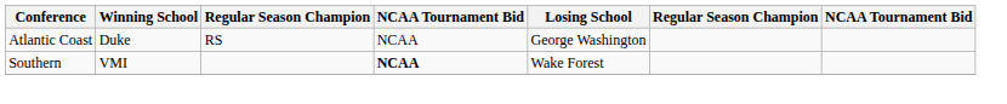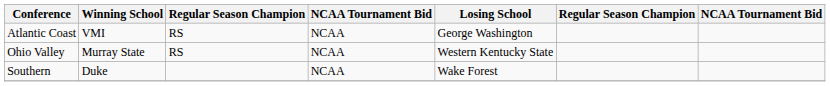 <table class="wikitable">
 <tr>
 <th>Conference</th>
 <th>Winning School</th>
 <th>Regular Season Champion</th>
 <th>NCAA Tournament Bid</th>
 <th>Losing School</th>
 <th>Regular Season Champion</th>
 <th>NCAA Tournament Bid</th>
 </tr>
 <tr>
 <td>Atlantic Coast</td>
-<td>Duke</td>
+<td>VMI</td>
 <td>RS</td>
 <td>NCAA</td>
 <td>George Washington</td>
 <td></td>
 <td></td>
 </tr>
 <tr>
+<td>Ohio Valley</td>
+<td>Murray State</td>
+<td>RS</td>
+<td>NCAA</td>
+<td>Western Kentucky State</td>
+<td></td>
+<td></td>
+</tr>
+<tr>
 <td>Southern</td>
-<td>VMI</td>
+<td>Duke</td>
 <td></td>
-<td><strong>NCAA</strong></td>
+<td>NCAA</td>
 <td>Wake Forest</td>
 <td></td>
 <td></td>
 </tr>
 <tr>
 </tr>
 </table>
